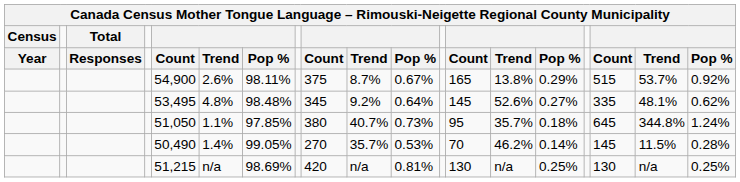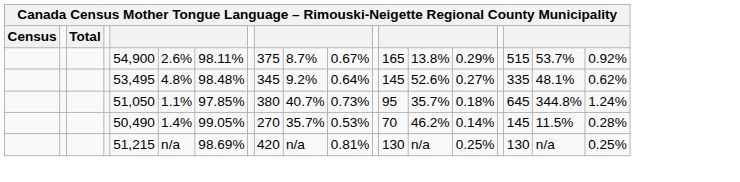 <table class="wikitable">
 <tr>
 <th colspan="19">Canada Census Mother Tongue Language – Rimouski-Neigette Regional County Municipality</th>
 </tr>
 <tr>
 <th>Census</th>
 <td></td>
 <th>Total</th>
 <td colspan="1"></td>
 <th colspan="3"></th>
 <td colspan="1"></td>
 <th colspan="3"></th>
 <td colspan="1"></td>
 <th colspan="3"></th>
 <td colspan="1"></td>
 <th colspan="3"></th>
-</tr>
-<tr>
-<th>Year</th>
-<td></td>
-<th>Responses</th>
-<td></td>
-<th>Count</th>
-<th>Trend</th>
-<th>Pop %</th>
-<td></td>
-<th>Count</th>
-<th>Trend</th>
-<th>Pop %</th>
-<td></td>
-<th>Count</th>
-<th>Trend</th>
-<th>Pop %</th>
-<td></td>
-<th>Count</th>
-<th>Trend</th>
-<th>Pop %</th>
 </tr>
 <tr>
 <td></td>
 <td></td>
 <td></td>
 <td></td>
 <td>54,900</td>
 <td> 2.6%</td>
 <td>98.11%</td>
 <td></td>
 <td>375</td>
 <td> 8.7%</td>
 <td>0.67%</td>
 <td></td>
 <td>165</td>
 <td> 13.8%</td>
 <td>0.29%</td>
 <td></td>
 <td>515</td>
 <td> 53.7%</td>
 <td>0.92%</td>
 </tr>
 <tr>
 <td></td>
 <td></td>
 <td></td>
 <td></td>
 <td>53,495</td>
 <td> 4.8%</td>
 <td>98.48%</td>
 <td></td>
 <td>345</td>
 <td> 9.2%</td>
 <td>0.64%</td>
 <td></td>
 <td>145</td>
 <td> 52.6%</td>
 <td>0.27%</td>
 <td></td>
 <td>335</td>
 <td> 48.1%</td>
 <td>0.62%</td>
 </tr>
 <tr>
 <td></td>
 <td></td>
 <td></td>
 <td></td>
 <td>51,050</td>
 <td> 1.1%</td>
 <td>97.85%</td>
 <td></td>
 <td>380</td>
 <td> 40.7%</td>
 <td>0.73%</td>
 <td></td>
 <td>95</td>
 <td> 35.7%</td>
 <td>0.18%</td>
 <td></td>
 <td>645</td>
 <td> 344.8%</td>
 <td>1.24%</td>
 </tr>
 <tr>
 <td></td>
 <td></td>
 <td></td>
 <td></td>
 <td>50,490</td>
 <td> 1.4%</td>
 <td>99.05%</td>
 <td></td>
 <td>270</td>
 <td> 35.7%</td>
 <td>0.53%</td>
 <td></td>
 <td>70</td>
 <td> 46.2%</td>
 <td>0.14%</td>
 <td></td>
 <td>145</td>
 <td> 11.5%</td>
 <td>0.28%</td>
 </tr>
 <tr>
 <td></td>
 <td></td>
 <td></td>
 <td></td>
 <td>51,215</td>
 <td>n/a</td>
 <td>98.69%</td>
 <td></td>
 <td>420</td>
 <td>n/a</td>
 <td>0.81%</td>
 <td></td>
 <td>130</td>
 <td>n/a</td>
 <td>0.25%</td>
 <td></td>
 <td>130</td>
 <td>n/a</td>
 <td>0.25%</td>
 </tr>
 </table>
